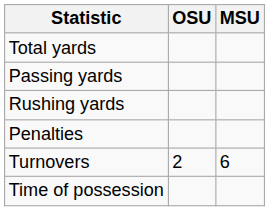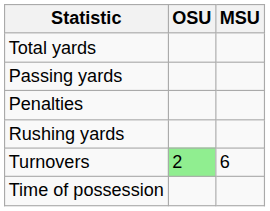 <table class="wikitable">
 <tr>
 <th>Statistic</th>
 <th>OSU</th>
 <th>MSU</th>
 </tr>
 <tr>
 <td>Total yards</td>
 <td></td>
 <td></td>
 </tr>
 <tr>
 <td>Passing yards</td>
 <td></td>
 <td></td>
 </tr>
 <tr>
+<td>Penalties</td>
+<td></td>
+<td></td>
+</tr>
+<tr>
 <td>Rushing yards</td>
 <td></td>
 <td></td>
 </tr>
 <tr>
-<td>Penalties</td>
-<td></td>
-<td></td>
-</tr>
-<tr>
 <td>Turnovers</td>
-<td>2</td>
+<td style="background: lightgreen;">2</td>
 <td>6</td>
 </tr>
 <tr>
 <td>Time of possession</td>
 <td></td>
 <td></td>
 </tr>
 </table>
